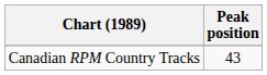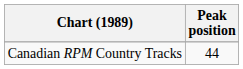 <table class="wikitable sortable">
 <tr>
 <th align="left">Chart (1989)</th>
 <th align="center">Peak<br>position</th>
 </tr>
 <tr>
 </tr>
 <tr>
 <td align="left">Canadian <em>RPM</em> Country Tracks</td>
-<td align="center">43</td>
+<td align="center">44</td>
 </tr>
 </table>
